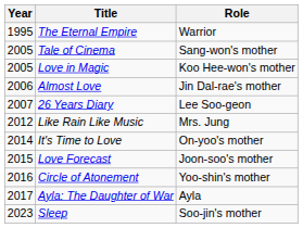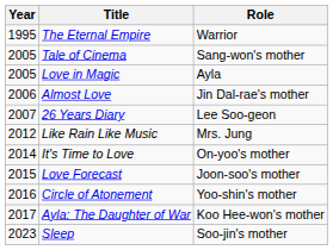 <table class="wikitable plainrowheaders">
 <tr>
 <th scope="col">Year</th>
 <th scope="col">Title</th>
 <th scope="col">Role</th>
 </tr>
 <tr>
 <td>1995</td>
 <td><em><a href='#'>The Eternal Empire</a></em></td>
 <td>Warrior</td>
 </tr>
 <tr>
 <td>2005</td>
 <td><em><a href='#'>Tale of Cinema</a></em></td>
 <td>Sang-won's mother</td>
 </tr>
 <tr>
 <td>2005</td>
 <td><em><a href='#'>Love in Magic</a></em></td>
-<td>Koo Hee-won's mother</td>
+<td>Ayla</td>
 </tr>
 <tr>
 <td>2006</td>
 <td><em><a href='#'>Almost Love</a></em></td>
 <td>Jin Dal-rae's mother</td>
 </tr>
 <tr>
 <td>2007</td>
 <td><em><a href='#'>26 Years Diary</a></em></td>
 <td>Lee Soo-geon</td>
 </tr>
 <tr>
 <td>2012</td>
 <td><em>Like Rain Like Music</em></td>
 <td>Mrs. Jung</td>
 </tr>
 <tr>
 <td>2014</td>
 <td><em>It's Time to Love</em></td>
 <td>On-yoo's mother</td>
 </tr>
 <tr>
 <td>2015</td>
 <td><em><a href='#'>Love Forecast</a></em></td>
 <td>Joon-soo's mother</td>
 </tr>
 <tr>
 <td>2016</td>
 <td><em><a href='#'>Circle of Atonement</a></em></td>
 <td>Yoo-shin's mother</td>
 </tr>
 <tr>
 <td>2017</td>
 <td><em><a href='#'>Ayla: The Daughter of War</a></em></td>
-<td>Ayla</td>
+<td>Koo Hee-won's mother</td>
 </tr>
 <tr>
 <td>2023</td>
 <td><em><a href='#'>Sleep</a></em></td>
 <td>Soo-jin's mother</td>
 </tr>
 </table>
